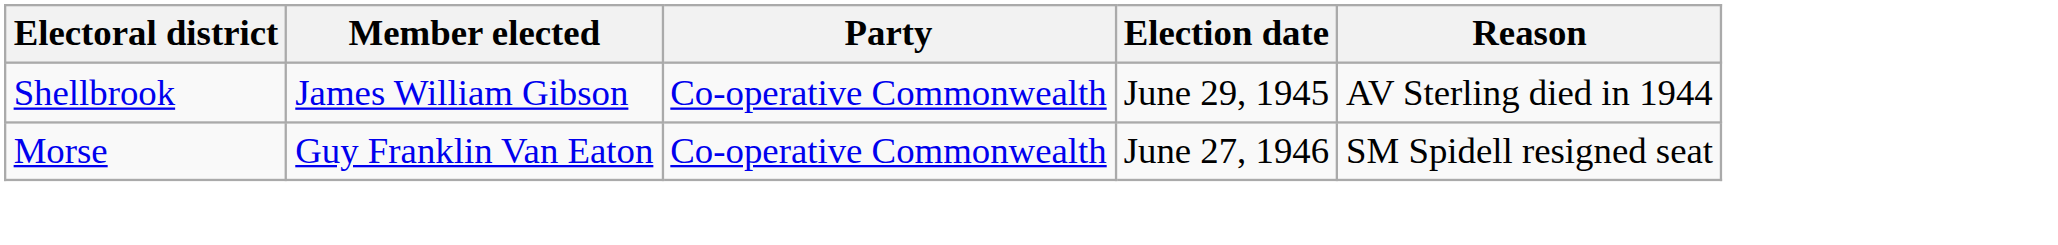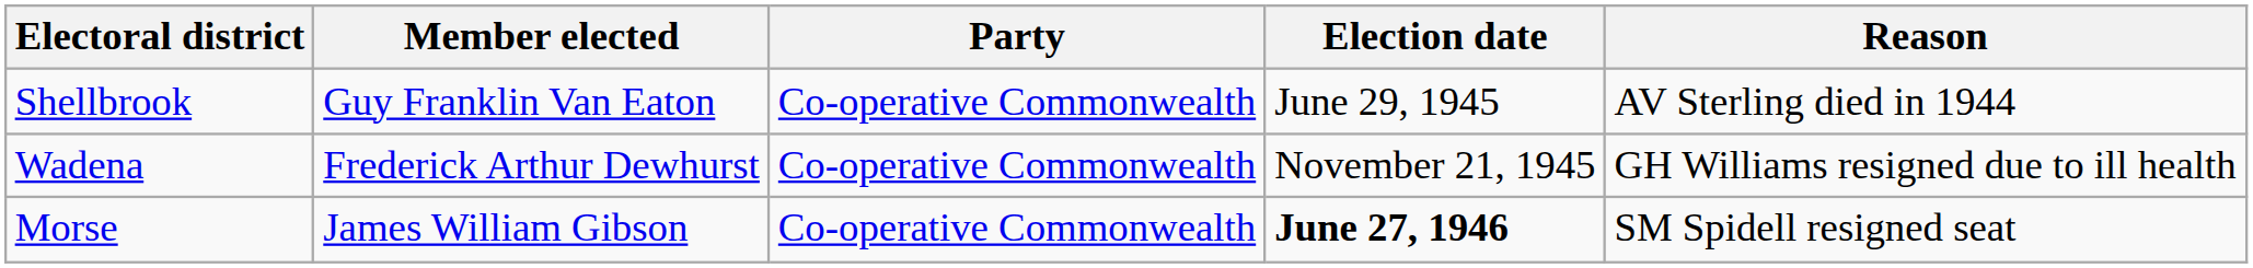 <table class="wikitable sortable">
 <tr>
 <th>Electoral district</th>
 <th>Member elected</th>
 <th>Party</th>
 <th>Election date</th>
 <th>Reason</th>
 </tr>
 <tr>
 <td><a href='#'>Shellbrook</a></td>
-<td><a href='#'>James William Gibson</a></td>
+<td><a href='#'>Guy Franklin Van Eaton</a></td>
 <td><a href='#'>Co-operative Commonwealth</a></td>
 <td>June 29, 1945</td>
 <td>AV Sterling died in 1944</td>
 </tr>
 <tr>
+<td><a href='#'>Wadena</a></td>
+<td><a href='#'>Frederick Arthur Dewhurst</a></td>
+<td><a href='#'>Co-operative Commonwealth</a></td>
+<td>November 21, 1945</td>
+<td>GH Williams resigned due to ill health</td>
+</tr>
+<tr>
 <td><a href='#'>Morse</a></td>
-<td><a href='#'>Guy Franklin Van Eaton</a></td>
+<td><a href='#'>James William Gibson</a></td>
 <td><a href='#'>Co-operative Commonwealth</a></td>
-<td>June 27, 1946</td>
+<td><strong>June 27, 1946</strong></td>
 <td>SM Spidell resigned seat</td>
 </tr>
 </table>
